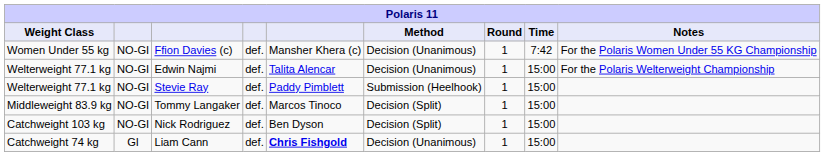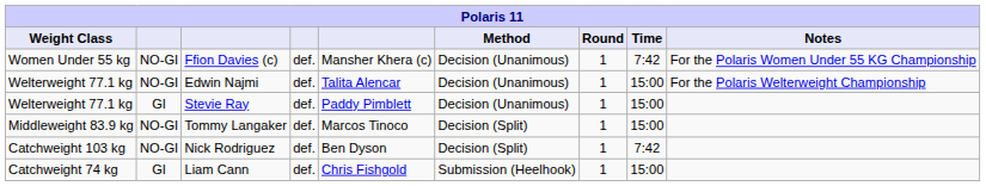 <table class="wikitable" style="font-size: 80%;">
 <tr>
 <th colspan="9" style="background-color: #ccf; color: #000080; text-align: center;"><strong>Polaris 11</strong></th>
 </tr>
 <tr>
 <th colspan="1" style="background-color: #E6E8FA; color: #000000; text-align: center;">Weight Class</th>
 <th colspan="1" style="background-color: #E6E8FA; color: #000000; text-align: center;"></th>
 <th colspan="1" style="background-color: #E6E8FA; color: #000000; text-align: center;"></th>
 <th colspan="1" style="background-color: #E6E8FA; color: #000000; text-align: center;"></th>
 <th colspan="1" style="background-color: #E6E8FA; color: #000000; text-align: center;"></th>
 <th colspan="1" style="background-color: #E6E8FA; color: #000000; text-align: center;">Method</th>
 <th colspan="1" style="background-color: #E6E8FA; color: #000000; text-align: center;">Round</th>
 <th colspan="1" style="background-color: #E6E8FA; color: #000000; text-align: center;">Time</th>
 <th colspan="1" style="background-color: #E6E8FA; color: #000000; text-align: center;">Notes</th>
 </tr>
 <tr>
 <td>Women Under 55 kg</td>
 <td>NO-GI</td>
 <td> <a href='#'>Ffion Davies</a> (c)</td>
 <td>def.</td>
 <td> Mansher Khera (c)</td>
 <td>Decision (Unanimous)</td>
 <td align=center>1</td>
 <td align=center>7:42</td>
 <td>For the <a href='#'>Polaris Women Under 55 KG Championship</a></td>
 </tr>
 <tr>
 <td>Welterweight 77.1 kg</td>
 <td>NO-GI</td>
 <td> Edwin Najmi</td>
 <td>def.</td>
 <td> <a href='#'>Talita Alencar</a></td>
 <td>Decision (Unanimous)</td>
 <td align=center>1</td>
 <td align=center>15:00</td>
 <td>For the <a href='#'>Polaris Welterweight Championship</a></td>
 </tr>
 <tr>
 <td>Welterweight 77.1 kg</td>
-<td>NO-GI</td>
+<td align=center>GI</td>
 <td> <a href='#'>Stevie Ray</a></td>
 <td>def.</td>
 <td> <a href='#'>Paddy Pimblett</a></td>
-<td>Submission (Heelhook)</td>
+<td>Decision (Unanimous)</td>
 <td align=center>1</td>
 <td align=center>15:00</td>
 <td></td>
 </tr>
 <tr>
 <td>Middleweight 83.9 kg</td>
 <td>NO-GI</td>
 <td> Tommy Langaker</td>
 <td>def.</td>
 <td> Marcos Tinoco</td>
 <td>Decision (Split)</td>
 <td align=center>1</td>
 <td align=center>15:00</td>
 <td></td>
 </tr>
 <tr>
 <td>Catchweight 103 kg</td>
 <td>NO-GI</td>
 <td> Nick Rodriguez</td>
 <td>def.</td>
 <td> Ben Dyson</td>
 <td>Decision (Split)</td>
 <td align=center>1</td>
-<td align=center>15:00</td>
+<td align=center>7:42</td>
 <td></td>
 </tr>
 <tr>
 <td>Catchweight 74 kg</td>
 <td align=center>GI</td>
 <td> Liam Cann</td>
 <td>def.</td>
-<td><strong> <a href='#'>Chris Fishgold</a></strong></td>
-<td>Decision (Unanimous)</td>
+<td> <a href='#'>Chris Fishgold</a></td>
+<td>Submission (Heelhook)</td>
 <td align=center>1</td>
 <td align=center>15:00</td>
 <td></td>
 </tr>
 </table>
